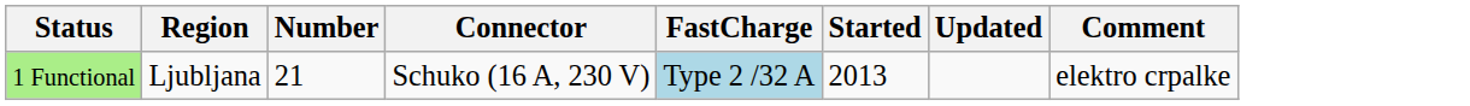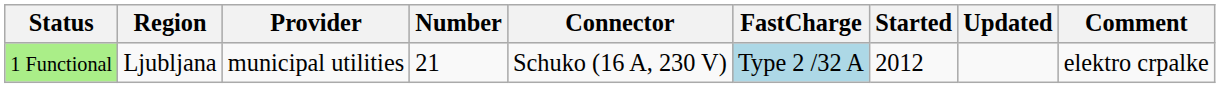 <table class="wikitable sortable" style="clear:both;">
 <tr>
 <th>Status</th>
 <th>Region</th>
+<th>Provider</th>
 <th>Number</th>
 <th>Connector</th>
 <th>FastCharge</th>
 <th>Started</th>
 <th>Updated</th>
 <th>Comment</th>
 </tr>
 <tr>
 <td style="background: #AE8"><small>1 Functional</small></td>
 <td>Ljubljana</td>
+<td>municipal utilities</td>
 <td>21</td>
 <td>Schuko (16 A, 230 V)</td>
 <td style="background: lightblue;">Type 2 /32 A</td>
-<td>2013</td>
+<td>2012</td>
 <td></td>
 <td>elektro crpalke</td>
 </tr>
 </table>
